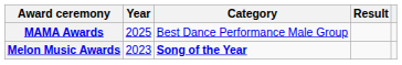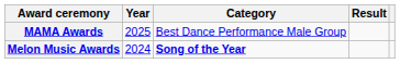 <table class="wikitable plainrowheaders sortable" style="text-align:center">
 <tr>
 <th scope="col">Award ceremony</th>
 <th scope="col">Year</th>
 <th scope="col">Category</th>
 <th scope="col">Result</th>
 <th scope="col" class="unsortable"></th>
 </tr>
 <tr>
 <th scope="row"><a href='#'>MAMA Awards</a></th>
 <td><a href='#'>2025</a></td>
 <td style="text-align:left"><a href='#'>Best Dance Performance Male Group</a></td>
 <td></td>
 <td style="text-align:center"></td>
 </tr>
 <tr>
 <th scope="row"><a href='#'>Melon Music Awards</a></th>
-<td><a href='#'>2023</a></td>
+<td><a href='#'>2024</a></td>
 <td style="text-align:left"><strong><a href='#'>Song of the Year</a></strong></td>
 <td></td>
 <td></td>
 </tr>
 </table>
